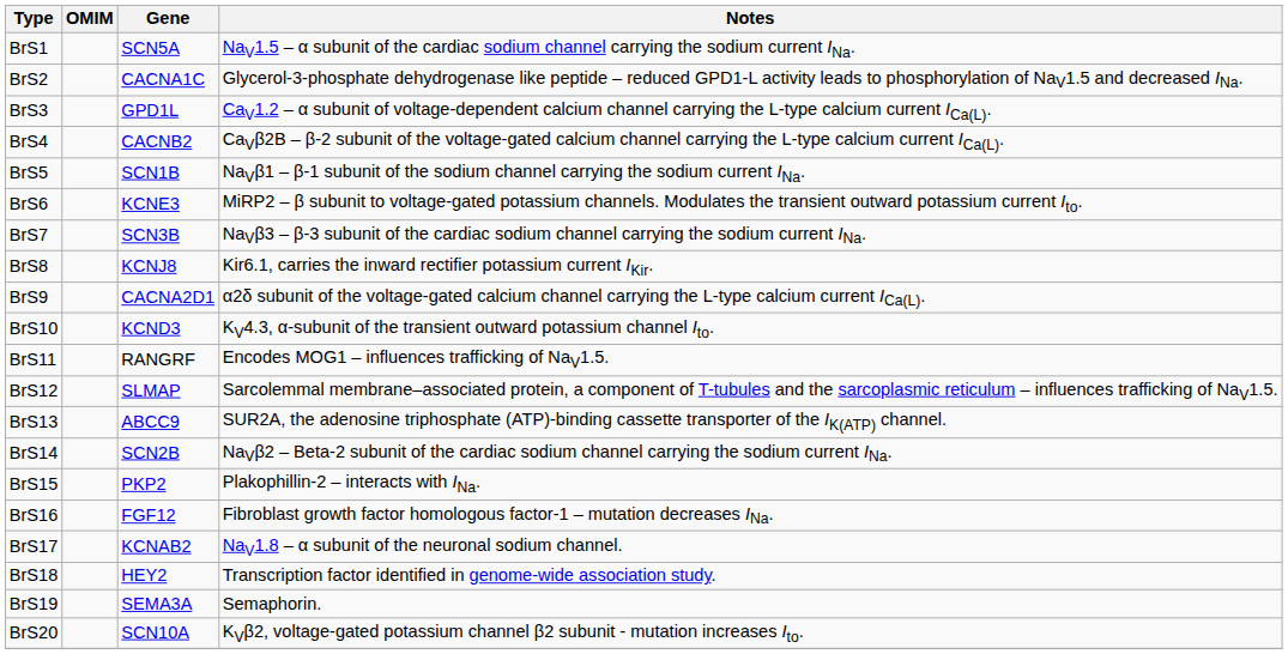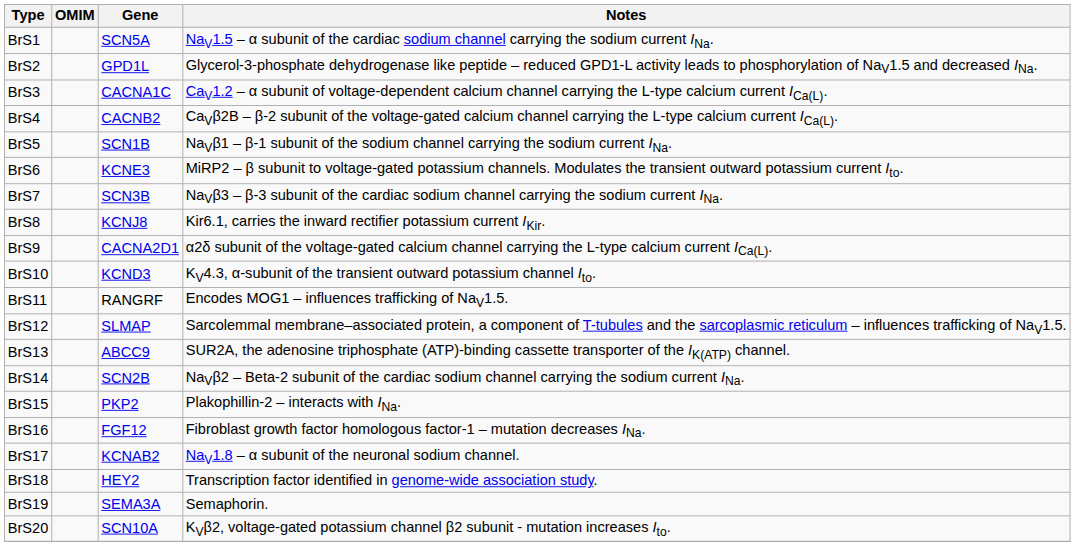 <table class="wikitable">
 <tr>
 <th>Type</th>
 <th>OMIM</th>
 <th>Gene</th>
 <th>Notes</th>
 </tr>
 <tr>
 <td>BrS1</td>
 <td></td>
 <td><a href='#'>SCN5A</a></td>
 <td><a href='#'>Na<sub>V</sub>1.5</a> – α subunit of the cardiac <a href='#'>sodium channel</a> carrying the sodium current <em>I</em><sub>Na</sub>.</td>
 </tr>
 <tr>
 <td>BrS2</td>
 <td></td>
-<td><a href='#'>CACNA1C</a></td>
+<td><a href='#'>GPD1L</a></td>
 <td>Glycerol-3-phosphate dehydrogenase like peptide – reduced GPD1-L activity leads to phosphorylation of Na<sub>V</sub>1.5 and decreased <em>I</em><sub>Na</sub>.</td>
 </tr>
 <tr>
 <td>BrS3</td>
 <td></td>
-<td><a href='#'>GPD1L</a></td>
+<td><a href='#'>CACNA1C</a></td>
 <td><a href='#'>Ca<sub>V</sub>1.2</a> – α subunit of voltage-dependent calcium channel carrying the L-type calcium current <em>I</em><sub>Ca(L)</sub>.</td>
 </tr>
 <tr>
 <td>BrS4</td>
 <td></td>
 <td><a href='#'>CACNB2</a></td>
 <td>Ca<sub>V</sub>β2B – β-2 subunit of the voltage-gated calcium channel carrying the L-type calcium current <em>I</em><sub>Ca(L)</sub>.</td>
 </tr>
 <tr>
 <td>BrS5</td>
 <td></td>
 <td><a href='#'>SCN1B</a></td>
 <td>Na<sub>V</sub>β1 – β-1 subunit of the sodium channel carrying the sodium current <em>I</em><sub>Na</sub>.</td>
 </tr>
 <tr>
 <td>BrS6</td>
 <td></td>
 <td><a href='#'>KCNE3</a></td>
 <td>MiRP2 – β subunit to voltage-gated potassium channels. Modulates the transient outward potassium current <em>I</em><sub>to</sub>.</td>
 </tr>
 <tr>
 <td>BrS7</td>
 <td></td>
 <td><a href='#'>SCN3B</a></td>
 <td>Na<sub>V</sub>β3 – β-3 subunit of the cardiac sodium channel carrying the sodium current <em>I</em><sub>Na</sub>.</td>
 </tr>
 <tr>
 <td>BrS8</td>
 <td></td>
 <td><a href='#'>KCNJ8</a></td>
 <td>Kir6.1, carries the inward rectifier potassium current <em>I</em><sub>Kir</sub>.</td>
 </tr>
 <tr>
 <td>BrS9</td>
 <td></td>
 <td><a href='#'>CACNA2D1</a></td>
 <td>α2δ subunit of the voltage-gated calcium channel carrying the L-type calcium current <em>I</em><sub>Ca(L)</sub>.</td>
 </tr>
 <tr>
 <td>BrS10</td>
 <td></td>
 <td><a href='#'>KCND3</a></td>
 <td>K<sub>V</sub>4.3, α-subunit of the transient outward potassium channel <em>I</em><sub>to</sub>.</td>
 </tr>
 <tr>
 <td>BrS11</td>
 <td></td>
 <td>RANGRF</td>
 <td>Encodes MOG1 – influences trafficking of Na<sub>V</sub>1.5.</td>
 </tr>
 <tr>
 <td>BrS12</td>
 <td></td>
 <td><a href='#'>SLMAP</a></td>
 <td>Sarcolemmal membrane–associated protein, a component of <a href='#'>T-tubules</a> and the <a href='#'>sarcoplasmic reticulum</a> – influences trafficking of Na<sub>V</sub>1.5.</td>
 </tr>
 <tr>
 <td>BrS13</td>
 <td></td>
 <td><a href='#'>ABCC9</a></td>
 <td>SUR2A, the adenosine triphosphate (ATP)-binding cassette transporter of the <em>I</em><sub>K(ATP)</sub> channel.</td>
 </tr>
 <tr>
 <td>BrS14</td>
 <td></td>
 <td><a href='#'>SCN2B</a></td>
 <td>Na<sub>V</sub>β2 – Beta-2 subunit of the cardiac sodium channel carrying the sodium current <em>I</em><sub>Na</sub>.</td>
 </tr>
 <tr>
 <td>BrS15</td>
 <td></td>
 <td><a href='#'>PKP2</a></td>
 <td>Plakophillin-2 – interacts with <em>I</em><sub>Na</sub>.</td>
 </tr>
 <tr>
 <td>BrS16</td>
 <td></td>
 <td><a href='#'>FGF12</a></td>
 <td>Fibroblast growth factor homologous factor-1 – mutation decreases <em>I</em><sub>Na</sub>.</td>
 </tr>
 <tr>
 <td>BrS17</td>
 <td></td>
 <td><a href='#'>KCNAB2</a></td>
 <td><a href='#'>Na<sub>V</sub>1.8</a> – α subunit of the neuronal sodium channel.</td>
 </tr>
 <tr>
 <td>BrS18</td>
 <td></td>
 <td><a href='#'>HEY2</a></td>
 <td>Transcription factor identified in <a href='#'>genome-wide association study</a>.</td>
 </tr>
 <tr>
 <td>BrS19</td>
 <td></td>
 <td><a href='#'>SEMA3A</a></td>
 <td>Semaphorin.</td>
 </tr>
 <tr>
 <td>BrS20</td>
 <td></td>
 <td><a href='#'>SCN10A</a></td>
 <td>K<sub>V</sub>β2, voltage-gated potassium channel β2 subunit - mutation increases <em>I</em><sub>to</sub>.</td>
 </tr>
 <tr>
 </tr>
 </table>
